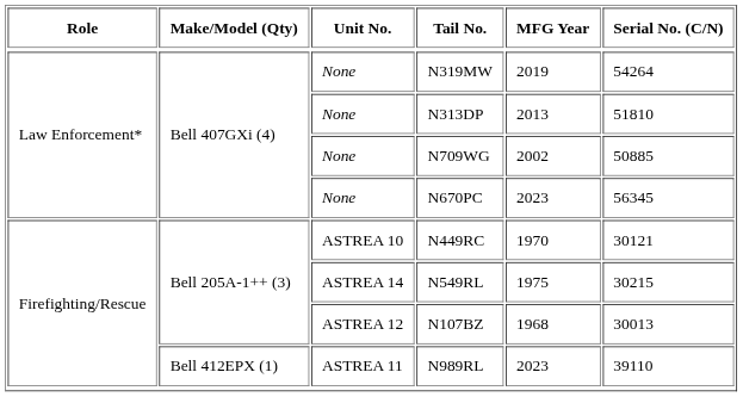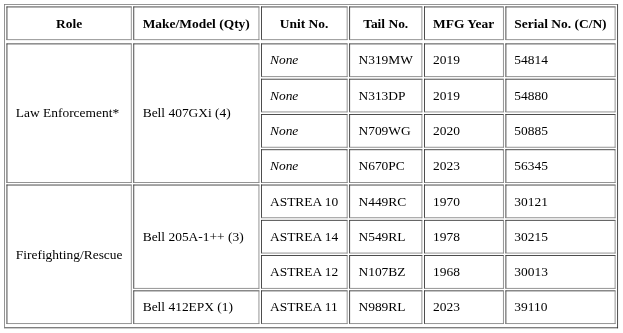 <table border="1" cellpadding="10">
 <tr>
 <th style="font-weight: bold;">Role</th>
 <th style="font-weight: bold;">Make/Model (Qty)</th>
 <th style="font-weight: bold;">Unit No.</th>
 <th style="font-weight: bold;">Tail No.</th>
 <th style="font-weight: bold;">MFG Year</th>
 <th style="font-weight: bold;">Serial No. (C/N)</th>
 </tr>
 <tr>
 </tr>
 <tr>
 <td rowspan="4">Law Enforcement*</td>
 <td rowspan="4">Bell 407GXi (4)</td>
 <td style="font-style: italic;">None</td>
 <td>N319MW</td>
 <td>2019</td>
-<td>54264</td>
+<td>54814</td>
 </tr>
 <tr>
 <td style="font-style: italic;">None</td>
 <td>N313DP</td>
-<td>2013</td>
-<td>51810</td>
+<td>2019</td>
+<td>54880</td>
 </tr>
 <tr>
 <td style="font-style: italic;">None</td>
 <td>N709WG</td>
-<td>2002</td>
+<td>2020</td>
 <td>50885</td>
 </tr>
 <tr>
 <td style="font-style: italic;">None</td>
 <td>N670PC</td>
 <td>2023</td>
 <td>56345</td>
 </tr>
 <tr>
 <td rowspan="4">Firefighting/Rescue</td>
 <td rowspan="3">Bell 205A-1++ (3)</td>
 <td>ASTREA 10</td>
 <td>N449RC</td>
 <td>1970</td>
 <td>30121</td>
 </tr>
 <tr>
 <td>ASTREA 14</td>
 <td>N549RL</td>
-<td>1975</td>
+<td>1978</td>
 <td>30215</td>
 </tr>
 <tr>
 <td>ASTREA 12</td>
 <td>N107BZ</td>
 <td>1968</td>
 <td>30013</td>
 </tr>
 <tr>
 <td rowspan="1">Bell 412EPX (1)</td>
 <td>ASTREA 11</td>
 <td>N989RL</td>
 <td>2023</td>
 <td>39110</td>
 </tr>
 <tr>
 </tr>
 </table>
